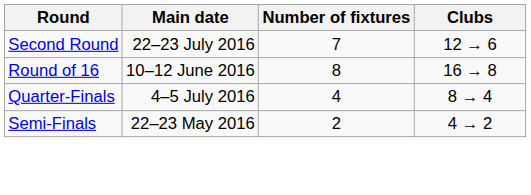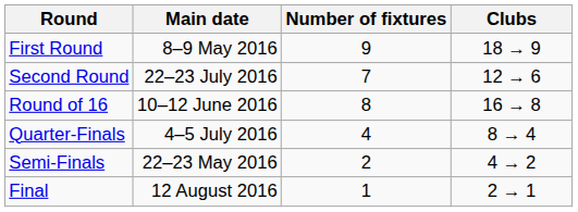 <table class="wikitable" style="text-align:center">
 <tr>
 <th>Round</th>
 <th>Main date</th>
 <th>Number of fixtures</th>
 <th width=100>Clubs</th>
+</tr>
+<tr>
+<td align=left><a href='#'>First Round</a></td>
+<td align=right>8–9 May 2016</td>
+<td>9</td>
+<td>18 → 9</td>
 </tr>
 <tr>
 <td align=left><a href='#'>Second Round</a></td>
 <td align=right>22–23 July 2016</td>
 <td>7</td>
 <td>12 → 6</td>
 </tr>
 <tr>
 <td align=left><a href='#'>Round of 16</a></td>
 <td align=right>10–12 June 2016</td>
 <td>8</td>
 <td>16 → 8</td>
 </tr>
 <tr>
 <td align=left><a href='#'>Quarter-Finals</a></td>
 <td align=right>4–5 July 2016</td>
 <td>4</td>
 <td>8 → 4</td>
 </tr>
 <tr>
 <td align=left><a href='#'>Semi-Finals</a></td>
 <td align=right>22–23 May 2016</td>
 <td>2</td>
 <td>4 → 2</td>
 </tr>
+<tr>
+<td align=left><a href='#'>Final</a></td>
+<td align=right>12 August 2016</td>
+<td>1</td>
+<td>2 → 1</td>
+</tr>
 </table>
